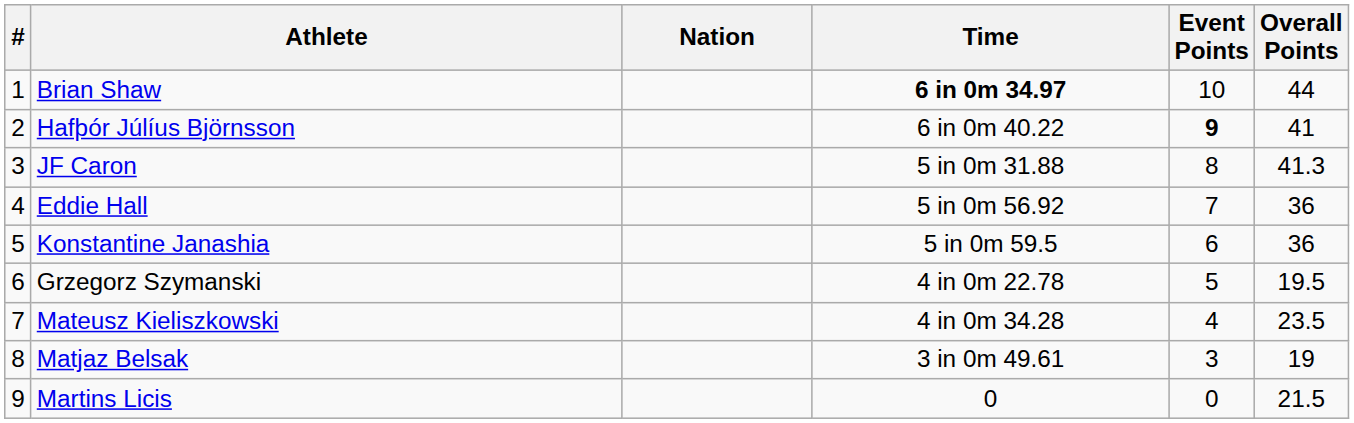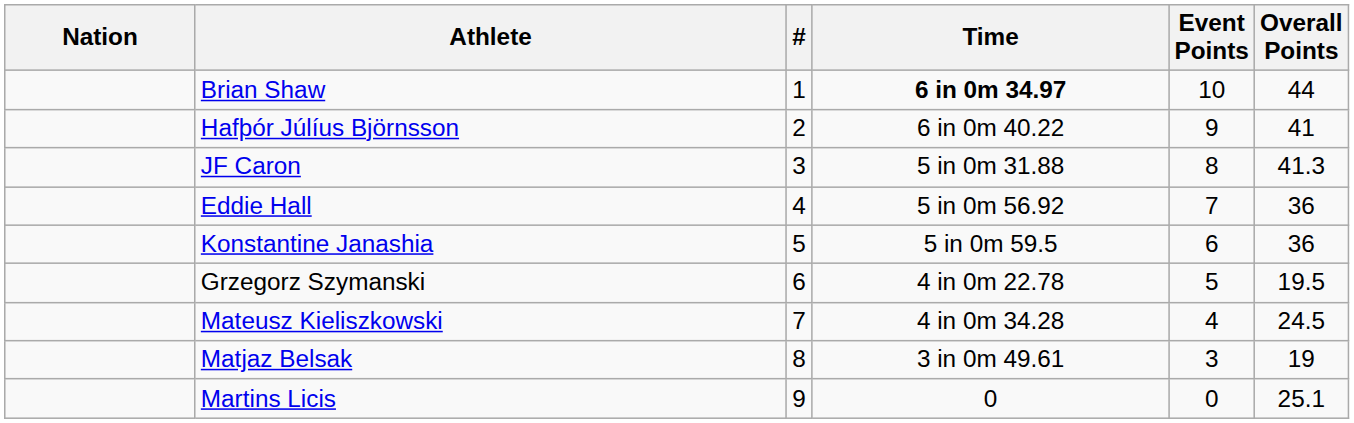 <table class="wikitable sortable" style="text-align:center;width: 70%;">
 <tr>
+<th scope="col">Nation</th>
+<th scope="col">Athlete</th>
 <th scope="col" style="width: 10px;">#</th>
-<th scope="col">Athlete</th>
-<th scope="col">Nation</th>
 <th scope="col">Time</th>
 <th scope="col" style="width: 10px;">Event Points</th>
 <th scope="col" style="width: 10px;">Overall Points</th>
 </tr>
 <tr>
+<td align=left></td>
+<td align=left><a href='#'>Brian Shaw</a></td>
 <td>1</td>
-<td align=left><a href='#'>Brian Shaw</a></td>
-<td align=left></td>
 <td><strong>6 in 0m 34.97</strong></td>
 <td>10</td>
 <td>44</td>
 </tr>
 <tr>
+<td align=left></td>
+<td align=left><a href='#'>Hafþór Júlíus Björnsson</a></td>
 <td>2</td>
-<td align=left><a href='#'>Hafþór Júlíus Björnsson</a></td>
-<td align=left></td>
 <td>6 in 0m 40.22</td>
-<td><strong>9</strong></td>
+<td>9</td>
 <td>41</td>
 </tr>
 <tr>
+<td align=left></td>
+<td align=left><a href='#'>JF Caron</a></td>
 <td>3</td>
-<td align=left><a href='#'>JF Caron</a></td>
-<td align=left></td>
 <td>5 in 0m 31.88</td>
 <td>8</td>
 <td>41.3</td>
 </tr>
 <tr>
+<td align=left></td>
+<td align=left><a href='#'>Eddie Hall</a></td>
 <td>4</td>
-<td align=left><a href='#'>Eddie Hall</a></td>
-<td align=left></td>
 <td>5 in 0m 56.92</td>
 <td>7</td>
 <td>36</td>
 </tr>
 <tr>
+<td align=left></td>
+<td align=left><a href='#'>Konstantine Janashia</a></td>
 <td>5</td>
-<td align=left><a href='#'>Konstantine Janashia</a></td>
-<td align=left></td>
 <td>5 in 0m 59.5</td>
 <td>6</td>
 <td>36</td>
 </tr>
 <tr>
+<td align=left></td>
+<td align=left>Grzegorz Szymanski</td>
 <td>6</td>
-<td align=left>Grzegorz Szymanski</td>
-<td align=left></td>
 <td>4 in 0m 22.78</td>
 <td>5</td>
 <td>19.5</td>
 </tr>
 <tr>
+<td align=left></td>
+<td align=left><a href='#'>Mateusz Kieliszkowski</a></td>
 <td>7</td>
-<td align=left><a href='#'>Mateusz Kieliszkowski</a></td>
-<td align=left></td>
 <td>4 in 0m 34.28</td>
 <td>4</td>
-<td>23.5</td>
+<td>24.5</td>
 </tr>
 <tr>
+<td align=left></td>
+<td align=left><a href='#'>Matjaz Belsak</a></td>
 <td>8</td>
-<td align=left><a href='#'>Matjaz Belsak</a></td>
-<td align=left></td>
 <td>3 in 0m 49.61</td>
 <td>3</td>
 <td>19</td>
 </tr>
 <tr>
+<td align=left></td>
+<td align=left><a href='#'>Martins Licis</a></td>
 <td>9</td>
-<td align=left><a href='#'>Martins Licis</a></td>
-<td align=left></td>
 <td>0</td>
 <td>0</td>
-<td>21.5</td>
+<td>25.1</td>
 </tr>
 </table>
